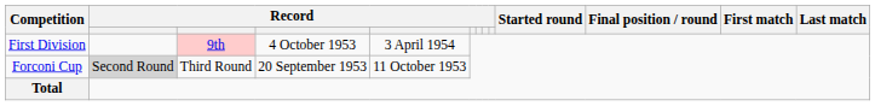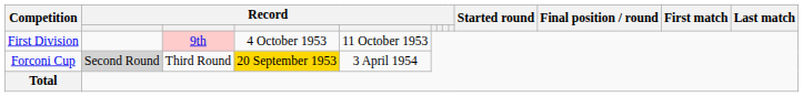 <table class="wikitable" style="text-align: center">
 <tr>
 <th rowspan=2>Competition</th>
 <th colspan=8>Record</th>
 <th rowspan=2>Started round</th>
 <th rowspan=2>Final position / round</th>
 <th rowspan=2>First match</th>
 <th rowspan=2>Last match</th>
 </tr>
 <tr>
 <th></th>
 <th></th>
 <th></th>
 <th></th>
 <th></th>
 <th></th>
 <th></th>
 <th></th>
 </tr>
 <tr>
 <td><a href='#'>First Division</a><br></td>
 <td></td>
 <td style="background:#FFCCCC;"><a href='#'>9th</a></td>
 <td>4 October 1953</td>
-<td>3 April 1954</td>
+<td>11 October 1953</td>
 </tr>
 <tr>
 <td><a href='#'>Forconi Cup</a><br></td>
 <td style="background: lightgrey;">Second Round</td>
 <td>Third Round</td>
-<td>20 September 1953</td>
-<td>11 October 1953</td>
+<td style="background: gold;">20 September 1953</td>
+<td>3 April 1954</td>
 </tr>
 <tr>
 <th>Total<br></th>
 </tr>
 </table>
